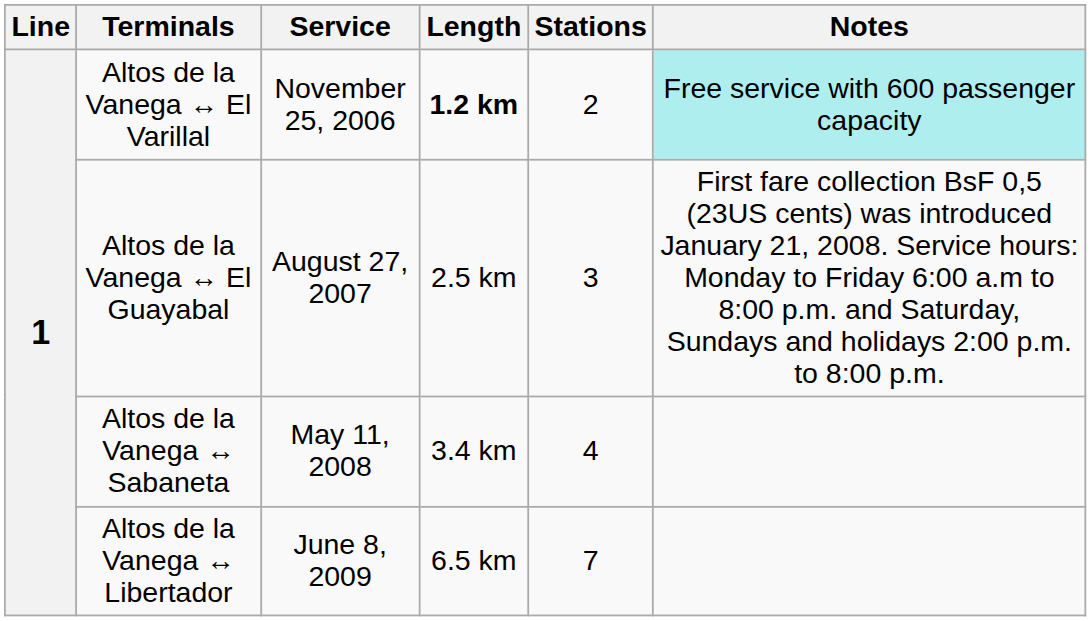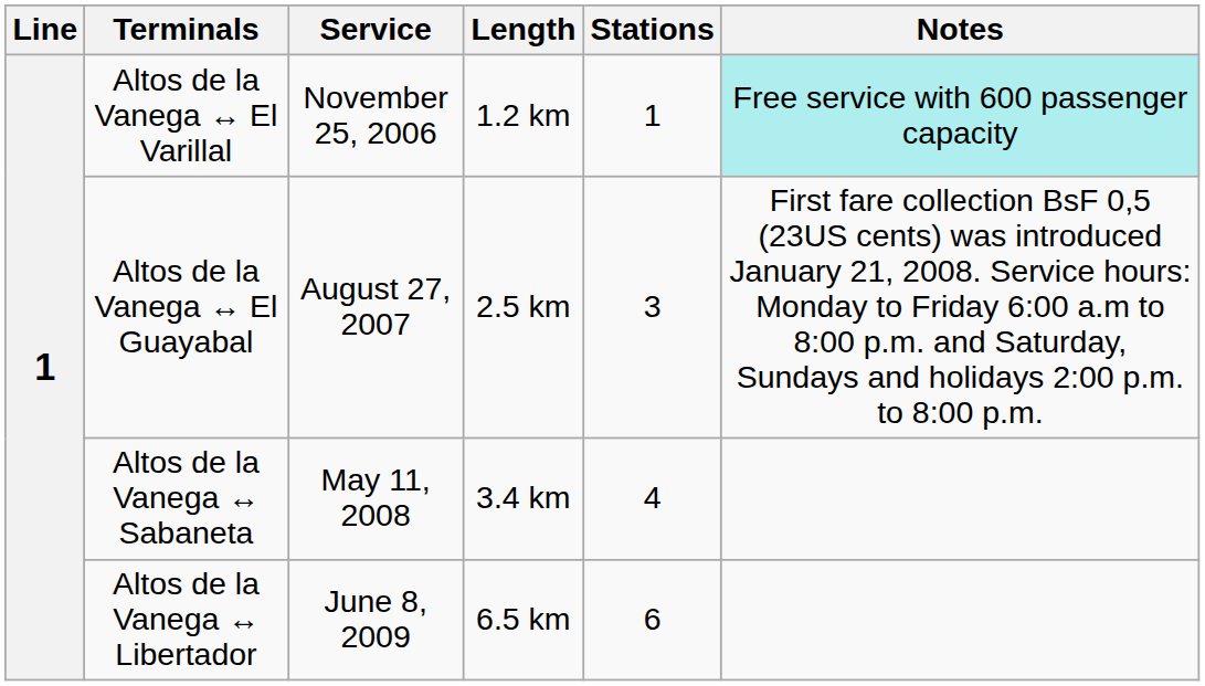 <table class=wikitable>
 <tr>
 <th>Line</th>
 <th>Terminals</th>
 <th>Service</th>
 <th>Length</th>
 <th>Stations</th>
 <th>Notes</th>
 </tr>
 <tr align="center">
 <th rowspan=4><big><span><strong>1</strong></span></big></th>
 <td>Altos de la Vanega ↔ El Varillal</td>
 <td>November 25, 2006</td>
-<td><strong>1.2 km</strong></td>
-<td>2</td>
+<td>1.2 km</td>
+<td>1</td>
 <td style="background: paleturquoise;">Free service with 600 passenger capacity</td>
 </tr>
 <tr align="center">
 <td>Altos de la Vanega ↔ El Guayabal</td>
 <td>August 27, 2007</td>
 <td>2.5 km</td>
 <td>3</td>
 <td>First fare collection BsF 0,5 (23US cents) was introduced January 21, 2008. Service hours: Monday to Friday 6:00 a.m to 8:00 p.m. and Saturday, Sundays and holidays 2:00 p.m. to 8:00 p.m.</td>
 </tr>
 <tr align="center">
 <td>Altos de la Vanega ↔ Sabaneta</td>
 <td>May 11, 2008</td>
 <td>3.4 km</td>
 <td>4</td>
 <td></td>
 </tr>
 <tr align="center">
 <td>Altos de la Vanega ↔ Libertador</td>
 <td>June 8, 2009</td>
 <td>6.5 km</td>
-<td>7</td>
+<td>6</td>
 <td></td>
 </tr>
 </table>
